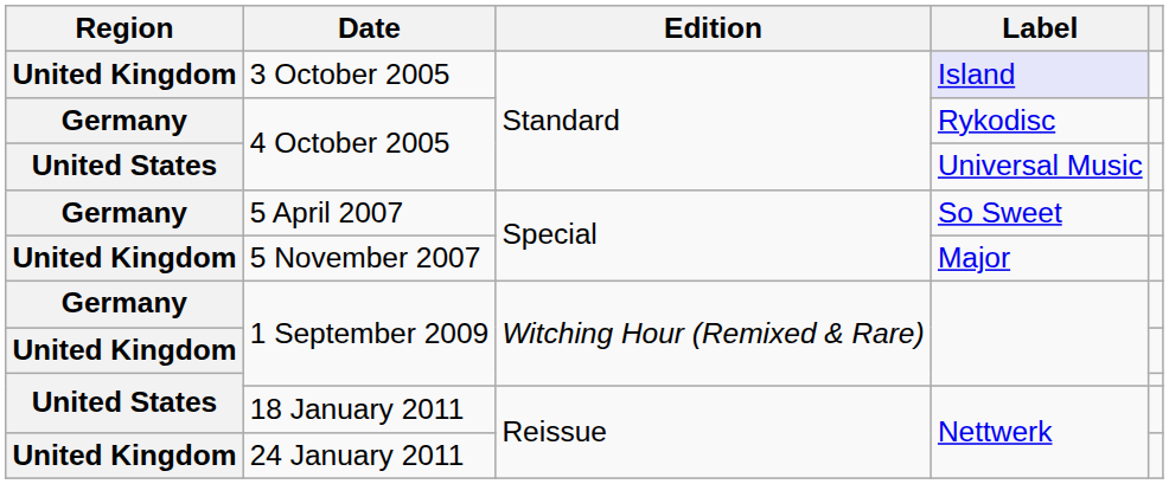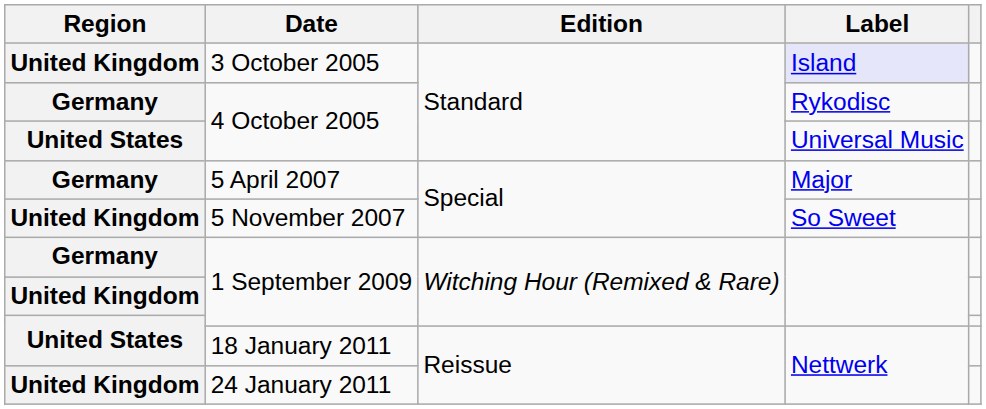 <table class="wikitable plainrowheaders">
 <tr>
 <th scope="col">Region</th>
 <th scope="col">Date</th>
 <th scope="col">Edition</th>
 <th scope="col">Label</th>
 <th scope="col"></th>
 </tr>
 <tr>
 <th scope="row">United Kingdom</th>
 <td>3 October 2005</td>
 <td rowspan="3">Standard</td>
 <td style="background: lavender;"><a href='#'>Island</a></td>
 <td align="center"></td>
 </tr>
 <tr>
 <th scope="row">Germany</th>
 <td rowspan="2">4 October 2005</td>
 <td><a href='#'>Rykodisc</a></td>
 <td align="center"></td>
 </tr>
 <tr>
 <th scope="row">United States</th>
 <td><a href='#'>Universal Music</a></td>
 <td align="center"></td>
 </tr>
 <tr>
 <th scope="row">Germany</th>
 <td>5 April 2007</td>
 <td rowspan="2">Special</td>
-<td><a href='#'>So Sweet</a></td>
+<td><a href='#'>Major</a></td>
 <td align="center"></td>
 </tr>
 <tr>
 <th scope="row">United Kingdom</th>
 <td>5 November 2007</td>
-<td><a href='#'>Major</a></td>
+<td><a href='#'>So Sweet</a></td>
 <td align="center"></td>
 </tr>
 <tr>
 <th scope="row">Germany</th>
 <td rowspan="3">1 September 2009</td>
 <td rowspan="3"><em>Witching Hour (Remixed & Rare)</em><br></td>
 <td rowspan="3"></td>
 <td align="center"></td>
 </tr>
 <tr>
 <th scope="row">United Kingdom</th>
 <td align="center"></td>
 </tr>
 <tr>
 <th scope="row" rowspan="2">United States</th>
 <td align="center"></td>
 </tr>
 <tr>
 <td>18 January 2011</td>
 <td rowspan="2">Reissue</td>
 <td rowspan="2"><a href='#'>Nettwerk</a></td>
 <td align="center"></td>
 </tr>
 <tr>
 <th scope="row">United Kingdom</th>
 <td>24 January 2011</td>
 <td align="center"></td>
 </tr>
 </table>
